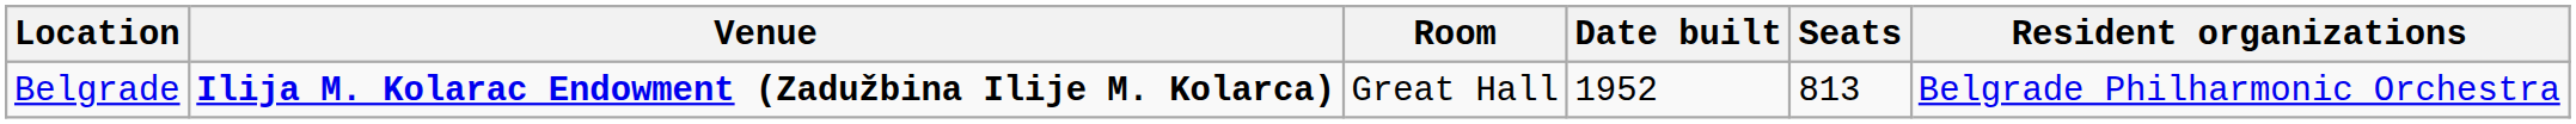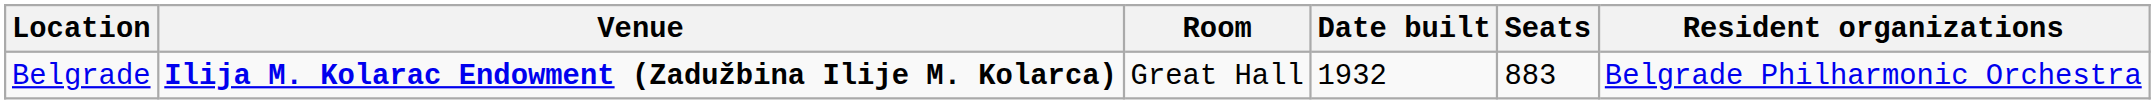 <table class="wikitable">
 <tr>
 <th>Location</th>
 <th>Venue</th>
 <th>Room</th>
 <th>Date built</th>
 <th>Seats</th>
 <th>Resident organizations</th>
 </tr>
 <tr>
 <td><a href='#'>Belgrade</a></td>
 <td><strong><a href='#'>Ilija M. Kolarac Endowment</a> (Zadužbina Ilije M. Kolarca)</strong></td>
 <td>Great Hall</td>
-<td>1952</td>
-<td>813</td>
+<td>1932</td>
+<td>883</td>
 <td><a href='#'>Belgrade Philharmonic Orchestra</a></td>
 </tr>
 </table>
